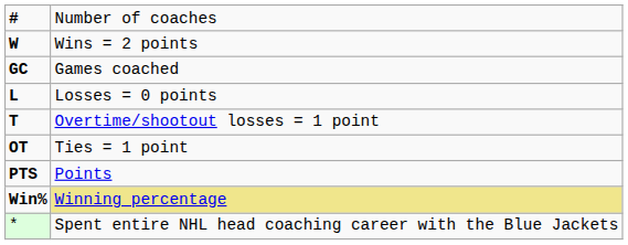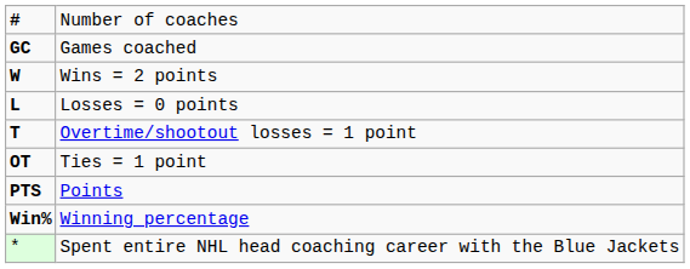 <table class="wikitable">
 <tr>
 <td><strong>#</strong></td>
 <td>Number of coaches</td>
 </tr>
 <tr>
+<td><strong>GC</strong></td>
+<td>Games coached</td>
+</tr>
+<tr>
 <td><strong>W</strong></td>
 <td>Wins = 2 points</td>
-</tr>
-<tr>
-<td><strong>GC</strong></td>
-<td>Games coached</td>
 </tr>
 <tr>
 <td><strong>L</strong></td>
 <td>Losses = 0 points</td>
 </tr>
 <tr>
 <td><strong>T</strong></td>
 <td><a href='#'>Overtime/shootout</a> losses = 1 point</td>
 </tr>
 <tr>
 <td><strong>OT</strong></td>
 <td>Ties = 1 point</td>
 </tr>
 <tr>
 <td><strong>PTS</strong></td>
 <td><a href='#'>Points</a></td>
 </tr>
 <tr>
 <td><strong>Win%</strong></td>
-<td style="background: khaki;"><a href='#'>Winning percentage</a></td>
+<td><a href='#'>Winning percentage</a></td>
 </tr>
 <tr>
 <td style="background-color:#ddffdd">*</td>
 <td>Spent entire NHL head coaching career with the Blue Jackets</td>
 </tr>
 </table>
